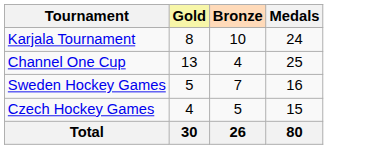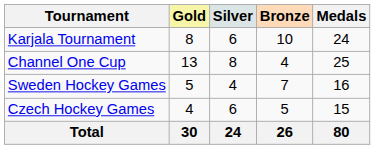 <table class="wikitable sortable" style="text-align:center">
 <tr>
 <th>Tournament</th>
 <th style="background-color: #F7F6A8;">Gold</th>
+<th style="background-color: #DCE5E5;">Silver</th>
 <th style="background-color: #FFDAB9;">Bronze</th>
 <th>Medals</th>
 </tr>
 <tr>
 <td align=left><a href='#'>Karjala Tournament</a></td>
 <td>8</td>
+<td>6</td>
 <td>10</td>
 <td>24</td>
 </tr>
 <tr>
 <td align=left><a href='#'>Channel One Cup</a></td>
 <td>13</td>
+<td>8</td>
 <td>4</td>
 <td>25</td>
 </tr>
 <tr>
 <td align=left><a href='#'>Sweden Hockey Games</a></td>
 <td>5</td>
+<td>4</td>
 <td>7</td>
 <td>16</td>
 </tr>
 <tr>
 <td align=left><a href='#'>Czech Hockey Games</a></td>
 <td>4</td>
+<td>6</td>
 <td>5</td>
 <td>15</td>
 </tr>
 <tr>
 <th>Total</th>
 <th>30</th>
+<th>24</th>
 <th>26</th>
 <th>80</th>
 </tr>
 </table>
